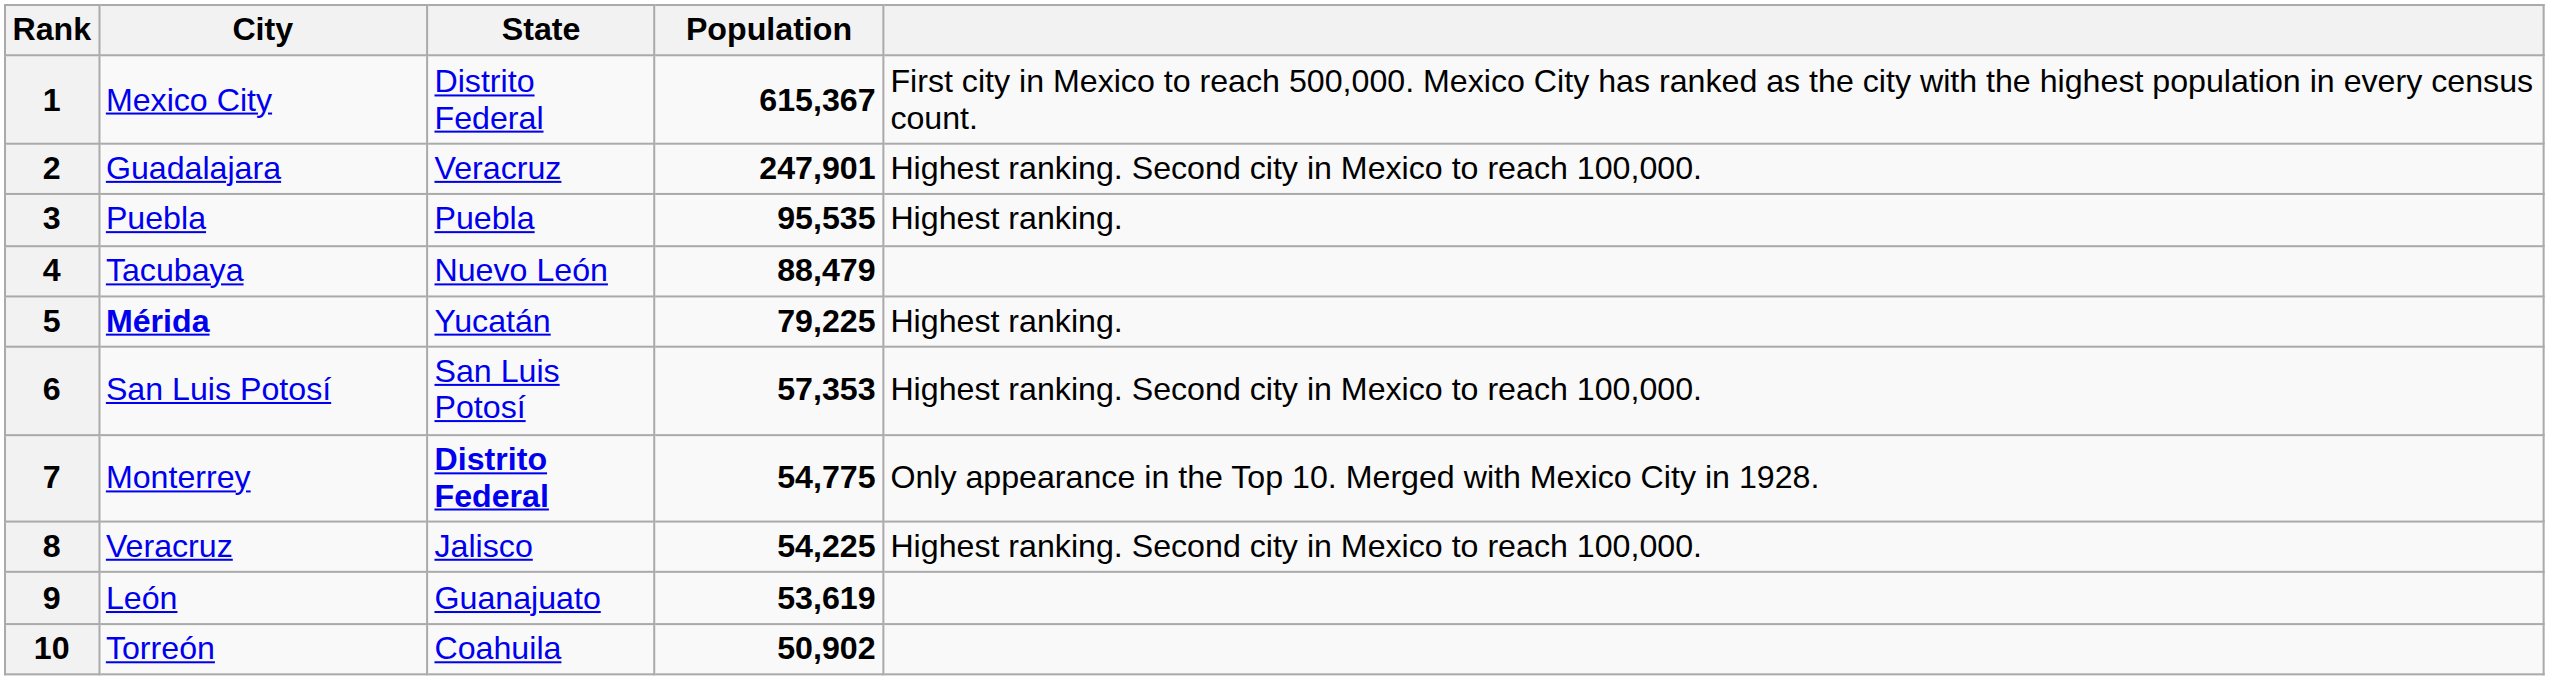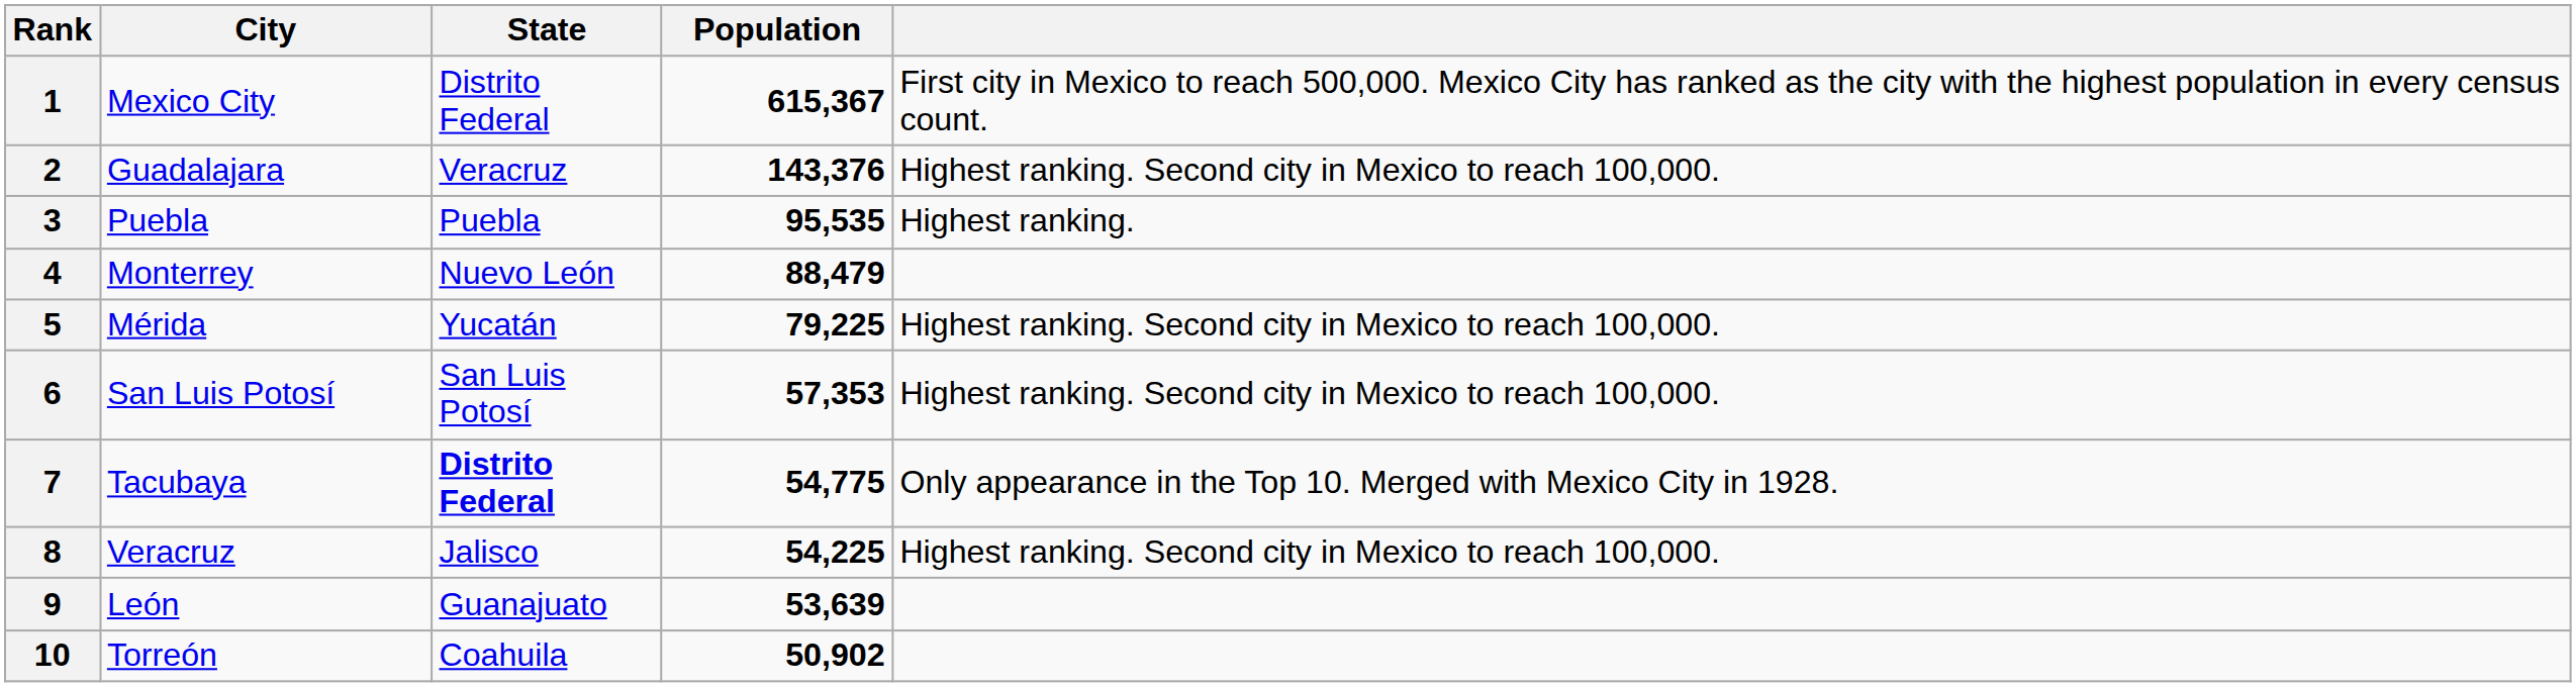 <table class="wikitable plainrowheaders"  style="width:100%; width:100%;">
 <tr>
 <th scope="col" style="width:3%;">Rank</th>
 <th scope="col" style="width:13%;">City</th>
 <th scope="col" style="width:9%;">State</th>
 <th scope="col" style="width:9%;">Population</th>
 <th scope="col" style="width:66%;"></th>
 </tr>
 <tr>
 <th scope="row">1</th>
 <td><a href='#'>Mexico City</a></td>
 <td><a href='#'>Distrito Federal</a></td>
 <td align="right"><strong>615,367</strong></td>
 <td>First city in Mexico to reach 500,000. Mexico City has ranked as the city with the highest population in every census count.</td>
 </tr>
 <tr>
 <th scope="row">2</th>
 <td><a href='#'>Guadalajara</a></td>
 <td><a href='#'>Veracruz</a></td>
-<td align="right"><strong>247,901</strong></td>
+<td align="right"><strong>143,376</strong></td>
 <td>Highest ranking. Second city in Mexico to reach 100,000.</td>
 </tr>
 <tr>
 <th scope="row">3</th>
 <td><a href='#'>Puebla</a></td>
 <td><a href='#'>Puebla</a></td>
 <td align="right"><strong>95,535</strong></td>
 <td>Highest ranking.</td>
 </tr>
 <tr>
 <th scope="row">4</th>
-<td><a href='#'>Tacubaya</a></td>
+<td><a href='#'>Monterrey</a></td>
 <td><a href='#'>Nuevo León</a></td>
 <td align="right"><strong>88,479</strong></td>
 <td></td>
 </tr>
 <tr>
 <th scope="row">5</th>
-<td><strong><a href='#'>Mérida</a></strong></td>
+<td><a href='#'>Mérida</a></td>
 <td><a href='#'>Yucatán</a></td>
 <td align="right"><strong>79,225</strong></td>
-<td>Highest ranking.</td>
+<td>Highest ranking. Second city in Mexico to reach 100,000.</td>
 </tr>
 <tr>
 <th scope="row">6</th>
 <td><a href='#'>San Luis Potosí</a></td>
 <td><a href='#'>San Luis Potosí</a></td>
 <td align="right"><strong>57,353</strong></td>
 <td>Highest ranking. Second city in Mexico to reach 100,000.</td>
 </tr>
 <tr>
 <th scope="row">7</th>
-<td><a href='#'>Monterrey</a></td>
+<td><a href='#'>Tacubaya</a></td>
 <td><strong><a href='#'>Distrito Federal</a></strong></td>
 <td align="right"><strong>54,775</strong></td>
 <td>Only appearance in the Top 10. Merged with Mexico City in 1928.</td>
 </tr>
 <tr>
 <th scope="row">8</th>
 <td><a href='#'>Veracruz</a></td>
 <td><a href='#'>Jalisco</a></td>
 <td align="right"><strong>54,225</strong></td>
 <td>Highest ranking. Second city in Mexico to reach 100,000.</td>
 </tr>
 <tr>
 <th scope="row">9</th>
 <td><a href='#'>León</a></td>
 <td><a href='#'>Guanajuato</a></td>
-<td align="right"><strong>53,619</strong></td>
+<td align="right"><strong>53,639</strong></td>
 <td></td>
 </tr>
 <tr>
 <th scope="row">10</th>
 <td><a href='#'>Torreón</a></td>
 <td><a href='#'>Coahuila</a></td>
 <td align="right"><strong>50,902</strong></td>
 <td></td>
 </tr>
 </table>
